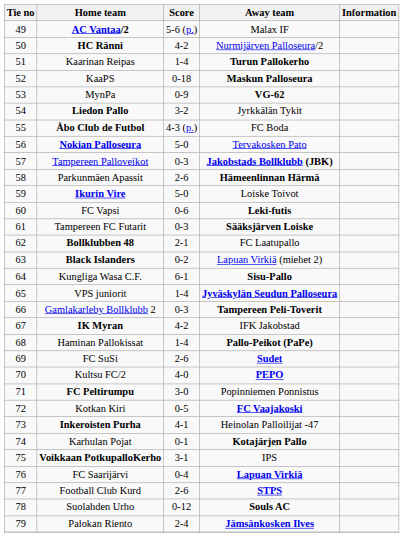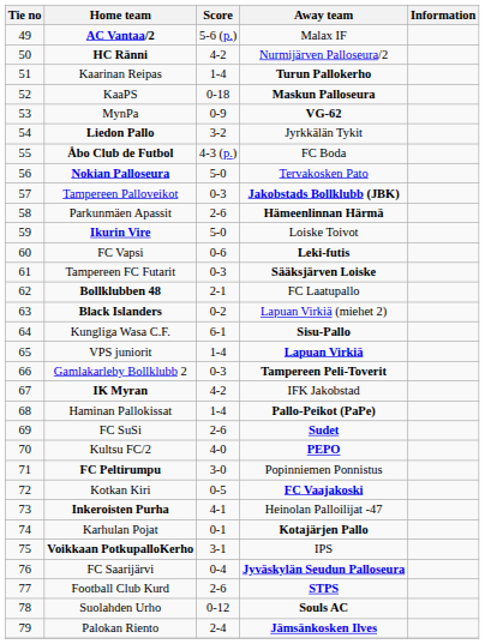 <table class="wikitable" style="text-align:center">
 <tr>
 <th style= width="40px">Tie no</th>
 <th style= width="150px">Home team</th>
 <th style= width="60px">Score</th>
 <th style= width="150px">Away team</th>
 <th style= width="30px">Information</th>
 </tr>
 <tr>
 <td>49</td>
 <td><strong><a href='#'>AC Vantaa</a>/2</strong></td>
 <td>5-6 (<a href='#'>p.</a>)</td>
 <td>Malax IF</td>
 <td></td>
 </tr>
 <tr>
 <td>50</td>
 <td><strong>HC Ränni</strong></td>
 <td>4-2</td>
 <td><a href='#'>Nurmijärven Palloseura</a>/2</td>
 <td></td>
 </tr>
 <tr>
 <td>51</td>
 <td>Kaarinan Reipas</td>
 <td>1-4</td>
 <td><strong>Turun Pallokerho</strong></td>
 <td></td>
 </tr>
 <tr>
 <td>52</td>
 <td>KaaPS</td>
 <td>0-18</td>
 <td><strong>Maskun Palloseura</strong></td>
 <td></td>
 </tr>
 <tr>
 <td>53</td>
 <td>MynPa</td>
 <td>0-9</td>
 <td><strong>VG-62</strong></td>
 <td></td>
 </tr>
 <tr>
 <td>54</td>
 <td><strong>Liedon Pallo</strong></td>
 <td>3-2</td>
 <td>Jyrkkälän Tykit</td>
 <td></td>
 </tr>
 <tr>
 <td>55</td>
 <td><strong>Åbo Club de Futbol</strong></td>
 <td>4-3 (<a href='#'>p.</a>)</td>
 <td>FC Boda</td>
 <td></td>
 </tr>
 <tr>
 <td>56</td>
 <td><strong><a href='#'>Nokian Palloseura</a></strong></td>
 <td>5-0</td>
 <td><a href='#'>Tervakosken Pato</a></td>
 <td></td>
 </tr>
 <tr>
 <td>57</td>
 <td><a href='#'>Tampereen Palloveikot</a></td>
 <td>0-3</td>
 <td><strong><a href='#'>Jakobstads Bollklubb</a> (JBK)</strong></td>
 <td></td>
 </tr>
 <tr>
 <td>58</td>
 <td>Parkunmäen Apassit</td>
 <td>2-6</td>
 <td><strong>Hämeenlinnan Härmä</strong></td>
 <td></td>
 </tr>
 <tr>
 <td>59</td>
 <td><strong><a href='#'>Ikurin Vire</a></strong></td>
 <td>5-0</td>
 <td>Loiske Toivot</td>
 <td></td>
 </tr>
 <tr>
 <td>60</td>
 <td>FC Vapsi</td>
 <td>0-6</td>
 <td><strong>Leki-futis</strong></td>
 <td></td>
 </tr>
 <tr>
 <td>61</td>
 <td>Tampereen FC Futarit</td>
 <td>0-3</td>
 <td><strong>Sääksjärven Loiske</strong></td>
 <td></td>
 </tr>
 <tr>
 <td>62</td>
 <td><strong>Bollklubben 48</strong></td>
 <td>2-1</td>
 <td>FC Laatupallo</td>
 <td></td>
 </tr>
 <tr>
 <td>63</td>
 <td><strong>Black Islanders</strong></td>
 <td>0-2</td>
 <td><a href='#'>Lapuan Virkiä</a> (miehet 2)</td>
 <td></td>
 </tr>
 <tr>
 <td>64</td>
 <td>Kungliga Wasa C.F.</td>
 <td>6-1</td>
 <td><strong>Sisu-Pallo</strong></td>
 <td></td>
 </tr>
 <tr>
 <td>65</td>
 <td>VPS juniorit</td>
 <td>1-4</td>
-<td><strong><a href='#'>Jyväskylän Seudun Palloseura</a></strong></td>
+<td><strong><a href='#'>Lapuan Virkiä</a></strong></td>
 <td></td>
 </tr>
 <tr>
 <td>66</td>
 <td><a href='#'>Gamlakarleby Bollklubb</a> 2</td>
 <td>0-3</td>
 <td><strong>Tampereen Peli-Toverit</strong></td>
 <td></td>
 </tr>
 <tr>
 <td>67</td>
 <td><strong>IK Myran</strong></td>
 <td>4-2</td>
 <td>IFK Jakobstad</td>
 <td></td>
 </tr>
 <tr>
 <td>68</td>
 <td>Haminan Pallokissat</td>
 <td>1-4</td>
 <td><strong>Pallo-Peikot (PaPe)</strong></td>
 <td></td>
 </tr>
 <tr>
 <td>69</td>
 <td>FC SuSi</td>
 <td>2-6</td>
 <td><strong><a href='#'>Sudet</a></strong></td>
 <td></td>
 </tr>
 <tr>
 <td>70</td>
 <td>Kultsu FC/2</td>
 <td>4-0</td>
 <td><strong><a href='#'>PEPO</a></strong></td>
 <td></td>
 </tr>
 <tr>
 <td>71</td>
 <td><strong>FC Peltirumpu</strong></td>
 <td>3-0</td>
 <td>Popinniemen Ponnistus</td>
 <td></td>
 </tr>
 <tr>
 <td>72</td>
 <td>Kotkan Kiri</td>
 <td>0-5</td>
 <td><strong><a href='#'>FC Vaajakoski</a></strong></td>
 <td></td>
 </tr>
 <tr>
 <td>73</td>
 <td><strong>Inkeroisten Purha</strong></td>
 <td>4-1</td>
 <td>Heinolan Palloilijat -47</td>
 <td></td>
 </tr>
 <tr>
 <td>74</td>
 <td>Karhulan Pojat</td>
 <td>0-1</td>
 <td><strong>Kotajärjen Pallo</strong></td>
 <td></td>
 </tr>
 <tr>
 <td>75</td>
 <td><strong>Voikkaan PotkupalloKerho</strong></td>
 <td>3-1</td>
 <td>IPS</td>
 <td></td>
 </tr>
 <tr>
 <td>76</td>
 <td>FC Saarijärvi</td>
 <td>0-4</td>
-<td><strong><a href='#'>Lapuan Virkiä</a></strong></td>
+<td><strong><a href='#'>Jyväskylän Seudun Palloseura</a></strong></td>
 <td></td>
 </tr>
 <tr>
 <td>77</td>
 <td>Football Club Kurd</td>
 <td>2-6</td>
 <td><strong><a href='#'>STPS</a></strong></td>
 <td></td>
 </tr>
 <tr>
 <td>78</td>
 <td>Suolahden Urho</td>
 <td>0-12</td>
 <td><strong>Souls AC</strong></td>
 <td></td>
 </tr>
 <tr>
 <td>79</td>
 <td>Palokan Riento</td>
 <td>2-4</td>
 <td><strong><a href='#'>Jämsänkosken Ilves</a></strong></td>
 <td></td>
 </tr>
 <tr>
 </tr>
 </table>
